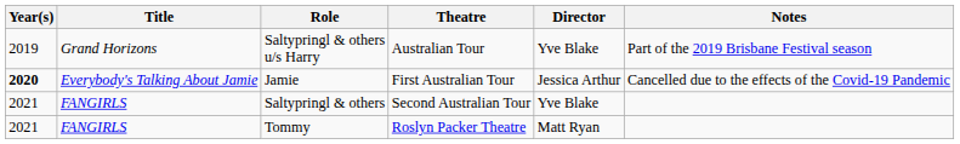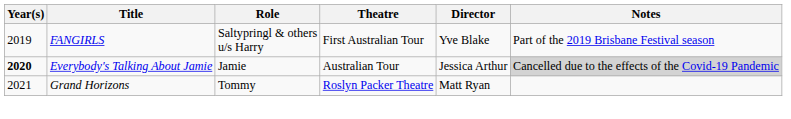 <table class="wikitable">
 <tr>
 <th>Year(s)</th>
 <th>Title</th>
 <th>Role</th>
 <th>Theatre</th>
 <th>Director</th>
 <th>Notes</th>
 </tr>
 <tr>
 <td>2019</td>
-<td><em>Grand Horizons</em></td>
+<td><a href='#'><em>FANGIRLS</em></a></td>
 <td>Saltypringl & others<br>u/s Harry</td>
-<td>Australian Tour</td>
+<td>First Australian Tour</td>
 <td>Yve Blake</td>
 <td>Part of the <a href='#'>2019 Brisbane Festival season</a></td>
 </tr>
 <tr>
 <td><strong>2020</strong></td>
 <td><em><a href='#'>Everybody's Talking About Jamie</a></em></td>
 <td>Jamie</td>
-<td>First Australian Tour</td>
+<td>Australian Tour</td>
 <td>Jessica Arthur</td>
-<td>Cancelled due to the effects of the <a href='#'>Covid-19 Pandemic</a></td>
+<td style="background: lightgrey;">Cancelled due to the effects of the <a href='#'>Covid-19 Pandemic</a></td>
 </tr>
 <tr>
 <td>2021</td>
-<td><a href='#'><em>FANGIRLS</em></a></td>
-<td>Saltypringl & others</td>
-<td>Second Australian Tour</td>
-<td>Yve Blake</td>
-<td></td>
-</tr>
-<tr>
-<td>2021</td>
-<td><a href='#'><em>FANGIRLS</em></a></td>
+<td><em>Grand Horizons</em></td>
 <td>Tommy</td>
 <td><a href='#'>Roslyn Packer Theatre</a></td>
 <td Matt Ryan {{ref>Matt Ryan</td>
 <td></td>
 </tr>
 </table>
